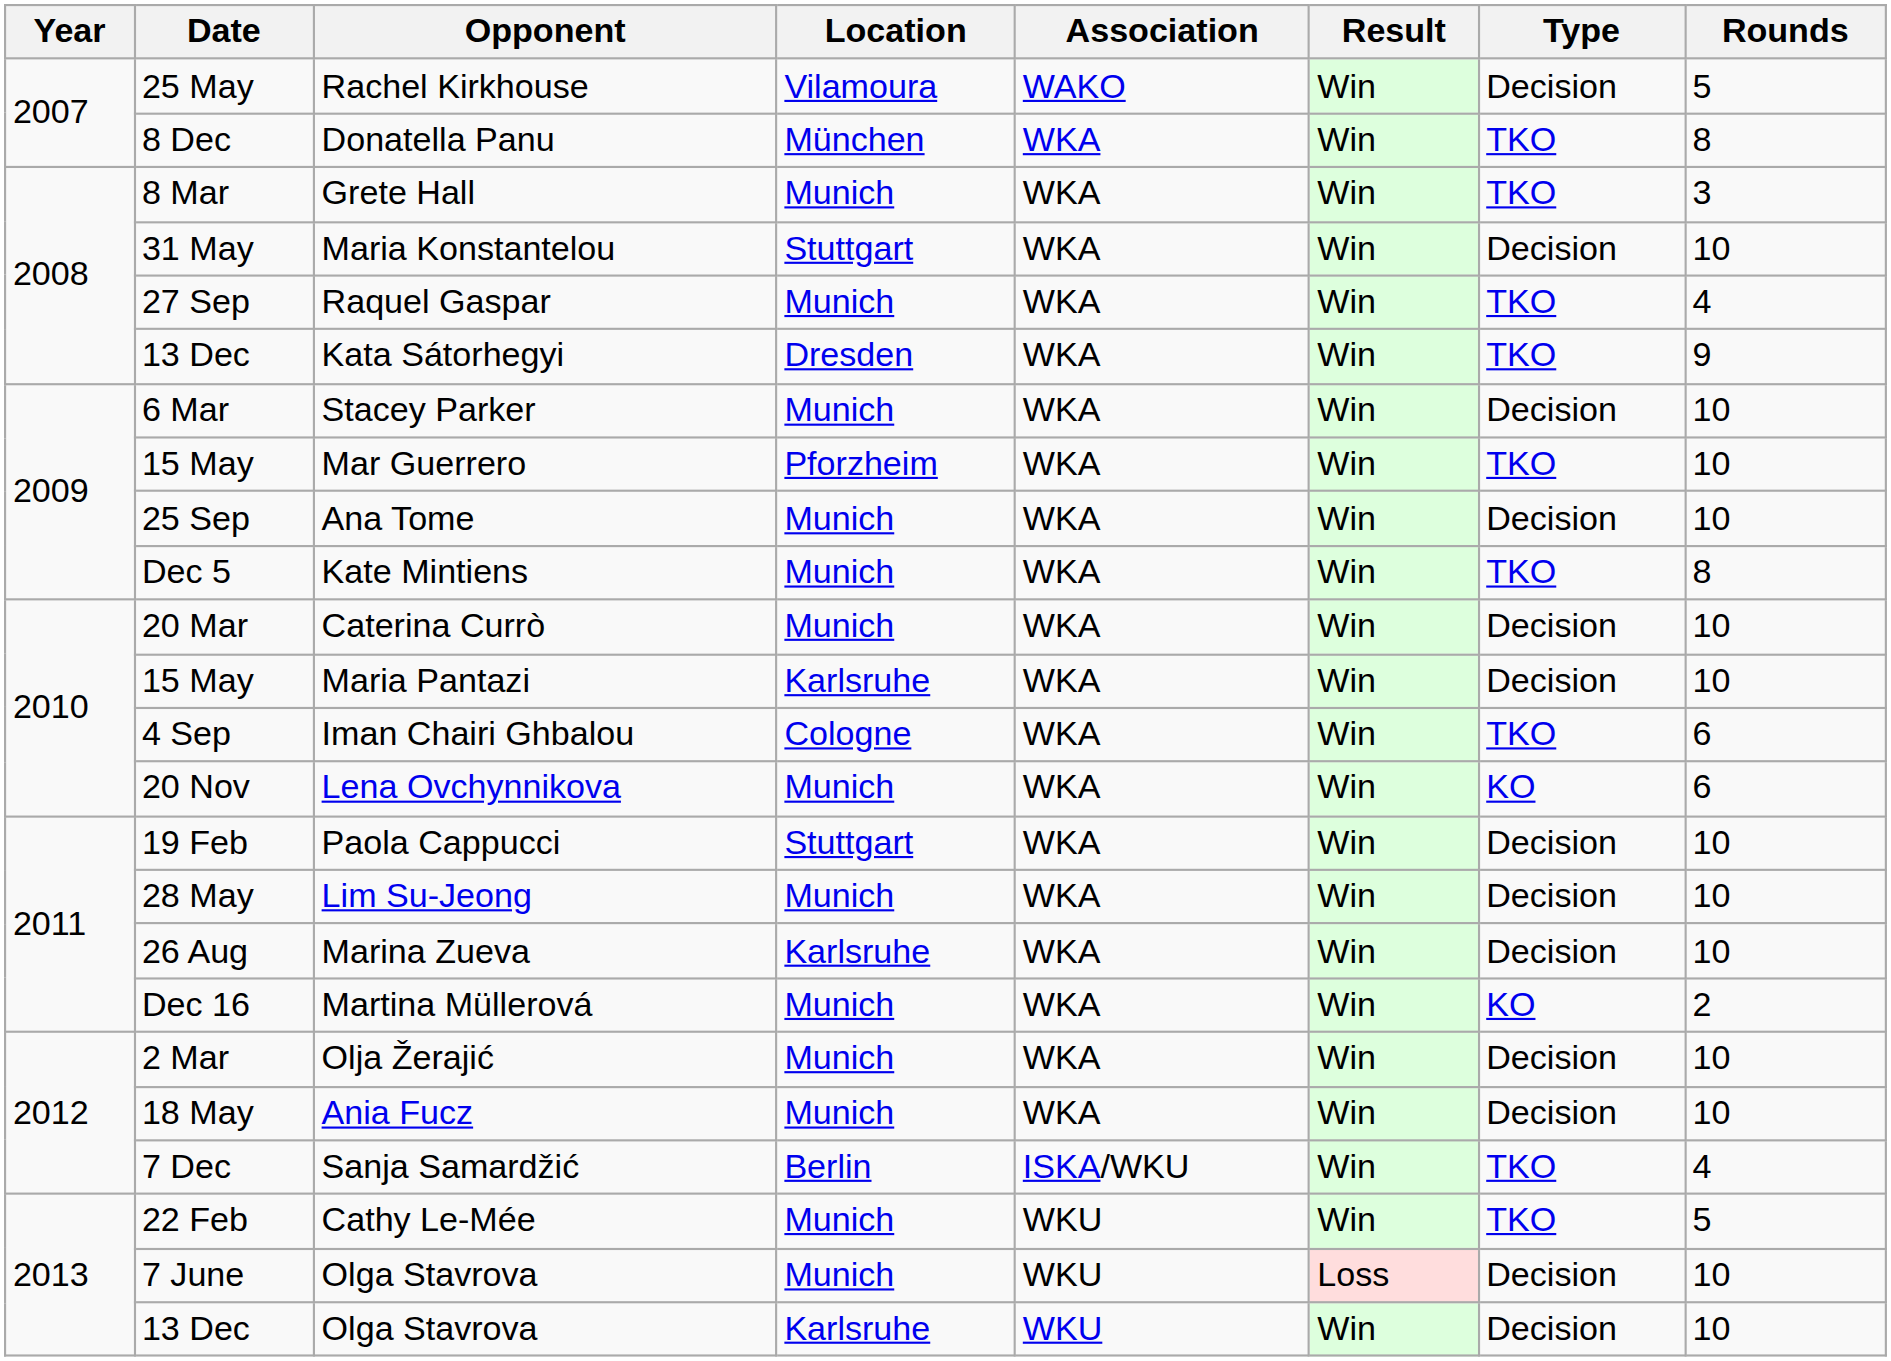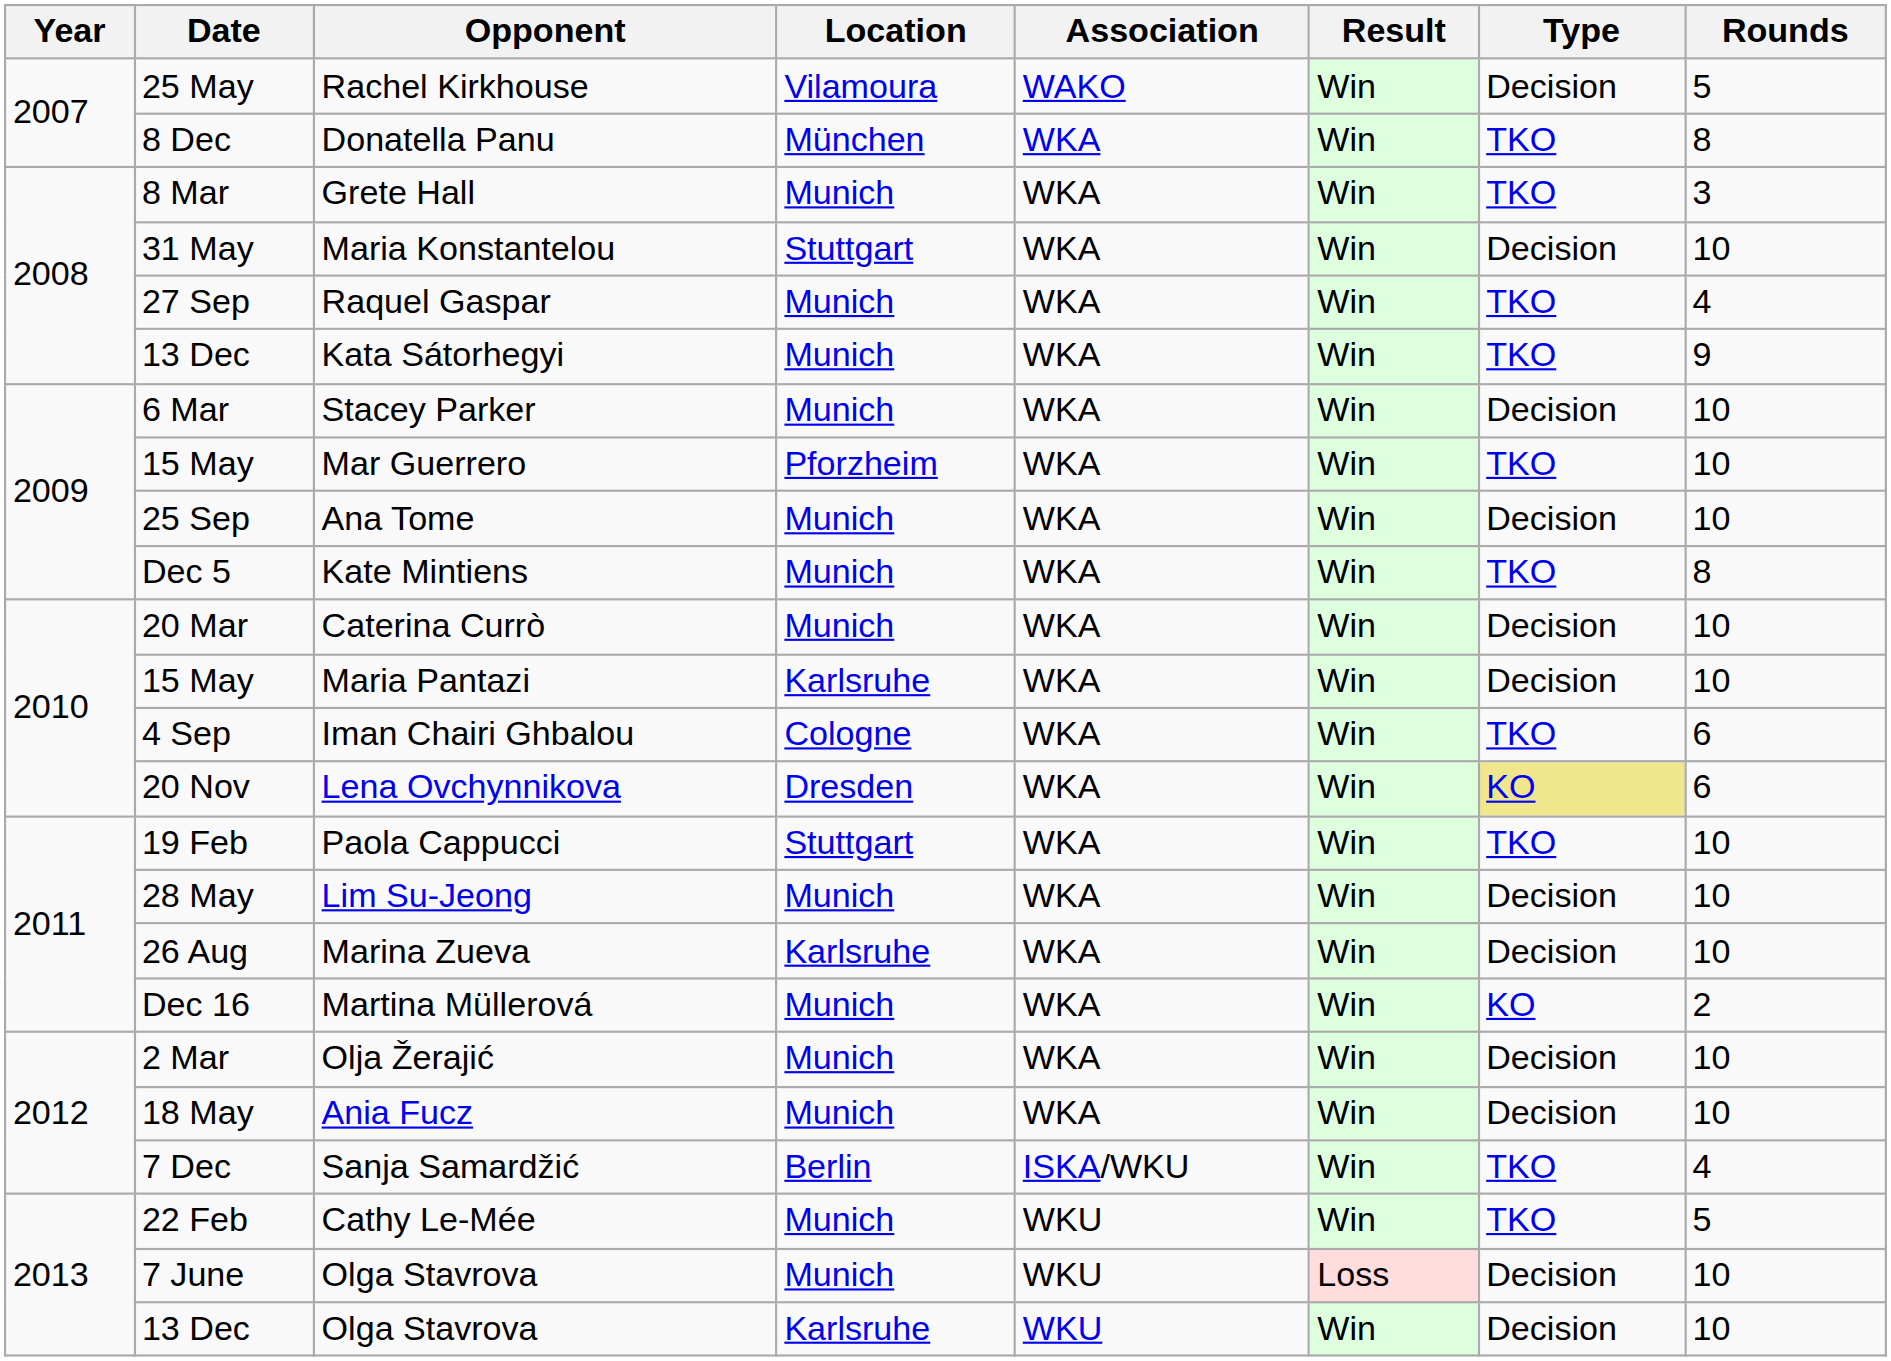 <table class="wikitable" width="100%">
 <tr>
 <th>Year</th>
 <th>Date</th>
 <th>Opponent</th>
 <th>Location</th>
 <th>Association</th>
 <th>Result</th>
 <th>Type</th>
 <th>Rounds</th>
 </tr>
 <tr>
 <td rowspan=2 valign=center>2007</td>
 <td>25 May</td>
 <td> Rachel Kirkhouse</td>
 <td><a href='#'>Vilamoura</a></td>
 <td><a href='#'>WAKO</a></td>
 <td bgcolor=#ddffdd>Win</td>
 <td>Decision</td>
 <td>5</td>
 </tr>
 <tr>
 <td>8 Dec</td>
 <td> Donatella Panu</td>
 <td><a href='#'>München</a></td>
 <td><a href='#'>WKA</a></td>
 <td bgcolor=#ddffdd>Win</td>
 <td><a href='#'>TKO</a></td>
 <td>8</td>
 </tr>
 <tr>
 <td rowspan=4 valign=center>2008</td>
 <td>8 Mar</td>
 <td> Grete Hall</td>
 <td><a href='#'>Munich</a></td>
 <td>WKA</td>
 <td bgcolor=#ddffdd>Win</td>
 <td><a href='#'>TKO</a></td>
 <td>3</td>
 </tr>
 <tr>
 <td>31 May</td>
 <td> Maria Konstantelou</td>
 <td><a href='#'>Stuttgart</a></td>
 <td>WKA</td>
 <td bgcolor=#ddffdd>Win</td>
 <td>Decision</td>
 <td>10</td>
 </tr>
 <tr>
 <td>27 Sep</td>
 <td> Raquel Gaspar</td>
 <td><a href='#'>Munich</a></td>
 <td>WKA</td>
 <td bgcolor=#ddffdd>Win</td>
 <td><a href='#'>TKO</a></td>
 <td>4</td>
 </tr>
 <tr>
 <td>13 Dec</td>
 <td> Kata Sátorhegyi</td>
-<td><a href='#'>Dresden</a></td>
+<td><a href='#'>Munich</a></td>
 <td>WKA</td>
 <td bgcolor=#ddffdd>Win</td>
 <td><a href='#'>TKO</a></td>
 <td>9</td>
 </tr>
 <tr>
 <td rowspan=4 valign=center>2009</td>
 <td>6 Mar</td>
 <td> Stacey Parker</td>
 <td><a href='#'>Munich</a></td>
 <td>WKA</td>
 <td bgcolor=#ddffdd>Win</td>
 <td>Decision</td>
 <td>10</td>
 </tr>
 <tr>
 <td>15 May</td>
 <td> Mar Guerrero</td>
 <td><a href='#'>Pforzheim</a></td>
 <td>WKA</td>
 <td bgcolor=#ddffdd>Win</td>
 <td><a href='#'>TKO</a></td>
 <td>10</td>
 </tr>
 <tr>
 <td>25 Sep</td>
 <td> Ana Tome</td>
 <td><a href='#'>Munich</a></td>
 <td>WKA</td>
 <td bgcolor=#ddffdd>Win</td>
 <td>Decision</td>
 <td>10</td>
 </tr>
 <tr>
 <td>Dec  5</td>
 <td> Kate Mintiens</td>
 <td><a href='#'>Munich</a></td>
 <td>WKA</td>
 <td bgcolor=#ddffdd>Win</td>
 <td><a href='#'>TKO</a></td>
 <td>8</td>
 </tr>
 <tr>
 <td rowspan=4 valign=center>2010</td>
 <td>20 Mar</td>
 <td> Caterina Currò</td>
 <td><a href='#'>Munich</a></td>
 <td>WKA</td>
 <td bgcolor=#ddffdd>Win</td>
 <td>Decision</td>
 <td>10</td>
 </tr>
 <tr>
 <td>15 May</td>
 <td> Maria Pantazi</td>
 <td><a href='#'>Karlsruhe</a></td>
 <td>WKA</td>
 <td bgcolor=#ddffdd>Win</td>
 <td>Decision</td>
 <td>10</td>
 </tr>
 <tr>
 <td>4 Sep</td>
 <td> Iman Chairi Ghbalou</td>
 <td><a href='#'>Cologne</a></td>
 <td>WKA</td>
 <td bgcolor=#ddffdd>Win</td>
 <td><a href='#'>TKO</a></td>
 <td>6</td>
 </tr>
 <tr>
 <td>20 Nov</td>
 <td> <a href='#'>Lena Ovchynnikova</a></td>
-<td><a href='#'>Munich</a></td>
+<td><a href='#'>Dresden</a></td>
 <td>WKA</td>
 <td bgcolor=#ddffdd>Win</td>
-<td><a href='#'>KO</a></td>
+<td style="background: khaki;"><a href='#'>KO</a></td>
 <td>6</td>
 </tr>
 <tr>
 <td rowspan=4 valign=center>2011</td>
 <td>19 Feb</td>
 <td> Paola Cappucci</td>
 <td><a href='#'>Stuttgart</a></td>
 <td>WKA</td>
 <td bgcolor=#ddffdd>Win</td>
-<td>Decision</td>
+<td><a href='#'>TKO</a></td>
 <td>10</td>
 </tr>
 <tr>
 <td>28 May</td>
 <td> <a href='#'>Lim Su-Jeong</a></td>
 <td><a href='#'>Munich</a></td>
 <td>WKA</td>
 <td bgcolor=#ddffdd>Win</td>
 <td>Decision</td>
 <td>10</td>
 </tr>
 <tr>
 <td>26 Aug</td>
 <td> Marina Zueva</td>
 <td><a href='#'>Karlsruhe</a></td>
 <td>WKA</td>
 <td bgcolor=#ddffdd>Win</td>
 <td>Decision</td>
 <td>10</td>
 </tr>
 <tr>
 <td>Dec  16</td>
 <td> Martina Müllerová</td>
 <td><a href='#'>Munich</a></td>
 <td>WKA</td>
 <td bgcolor=#ddffdd>Win</td>
 <td><a href='#'>KO</a></td>
 <td>2</td>
 </tr>
 <tr>
 <td rowspan=3 valign=center>2012</td>
 <td>2 Mar</td>
 <td>  Olja Žerajić</td>
 <td><a href='#'>Munich</a></td>
 <td>WKA</td>
 <td bgcolor=#ddffdd>Win</td>
 <td>Decision</td>
 <td>10</td>
 </tr>
 <tr>
 <td>18 May</td>
 <td> <a href='#'>Ania Fucz</a></td>
 <td><a href='#'>Munich</a></td>
 <td>WKA</td>
 <td bgcolor=#ddffdd>Win</td>
 <td>Decision</td>
 <td>10</td>
 </tr>
 <tr>
 <td>7 Dec</td>
 <td> Sanja Samardžić</td>
 <td><a href='#'>Berlin</a></td>
 <td><a href='#'>ISKA</a>/WKU</td>
 <td bgcolor=#ddffdd>Win</td>
 <td><a href='#'>TKO</a></td>
 <td>4</td>
 </tr>
 <tr>
 <td rowspan=3 valign=center>2013</td>
 <td>22 Feb</td>
 <td>  Cathy Le-Mée</td>
 <td><a href='#'>Munich</a></td>
 <td>WKU</td>
 <td bgcolor=#ddffdd>Win</td>
 <td><a href='#'>TKO</a></td>
 <td>5</td>
 </tr>
 <tr>
 <td>7 June</td>
 <td> Olga Stavrova</td>
 <td><a href='#'>Munich</a></td>
 <td>WKU</td>
 <td bgcolor=#ffdddd>Loss</td>
 <td>Decision</td>
 <td>10</td>
 </tr>
 <tr>
 <td>13 Dec</td>
 <td> Olga Stavrova</td>
 <td><a href='#'>Karlsruhe</a></td>
 <td><a href='#'>WKU</a></td>
 <td bgcolor=#ddffdd>Win</td>
 <td>Decision</td>
 <td>10</td>
 </tr>
 </table>
